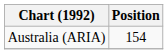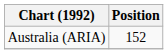 <table class="wikitable sortable">
 <tr>
 <th>Chart (1992)</th>
 <th>Position</th>
 </tr>
 <tr>
 <td>Australia (ARIA)</td>
-<td align="center">154</td>
+<td align="center">152</td>
 </tr>
 <tr>
 </tr>
 </table>
